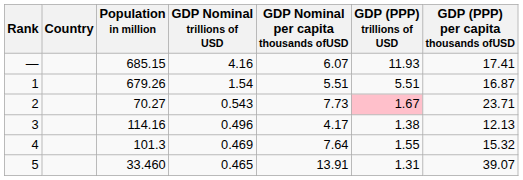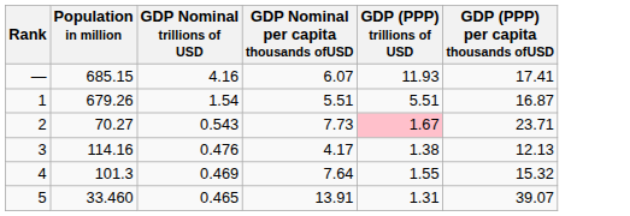 <table class="sortable wikitable" style="text-align:right;">
 <tr>
 <th scope="col" rowspan="1" data-sort-type="number">Rank</th>
-<th scope="col" rowspan="1">Country</th>
 <th scope="col" data-sort-type="number">Population<br><small>in million<br><br></small></th>
 <th scope="col" data-sort-type="number">GDP Nominal<br><small>trillions of<br>USD</small></th>
 <th scope="col" data-sort-type="number">GDP Nominal<br>per capita<br><small>thousands of</small><small>USD</small></th>
 <th scope="col" data-sort-type="number">GDP (PPP)<br><small>trillions of<br>USD</small></th>
 <th scope="col" data-sort-type="number">GDP (PPP)<br>per capita<br><small>thousands of</small><small>USD</small></th>
 </tr>
 <tr>
 <td>—</td>
-<td ! scope="row" style="text-align: left; font-weight: normal;"></td>
 <td>685.15</td>
 <td>4.16</td>
 <td>6.07</td>
 <td>11.93</td>
 <td>17.41</td>
 </tr>
 <tr>
 <td>1</td>
-<td ! scope="row" style="text-align: left; font-weight: normal;"></td>
 <td>679.26</td>
 <td>1.54</td>
 <td>5.51</td>
 <td>5.51</td>
 <td>16.87</td>
 </tr>
 <tr>
 <td>2</td>
-<td ! scope="row" style="text-align: left; font-weight: normal;"></td>
 <td>70.27</td>
 <td>0.543</td>
 <td>7.73</td>
 <td style="background: pink;">1.67</td>
 <td>23.71</td>
 </tr>
 <tr>
 <td>3</td>
-<td ! scope="row" style="text-align: left; font-weight: normal;"></td>
 <td>114.16</td>
-<td>0.496</td>
+<td>0.476</td>
 <td>4.17</td>
 <td>1.38</td>
 <td>12.13</td>
 </tr>
 <tr>
 <td>4</td>
-<td scope="row" style="text-align: left; font-weight: normal;" !></td>
 <td>101.3</td>
 <td>0.469</td>
 <td>7.64</td>
 <td>1.55</td>
 <td>15.32</td>
 </tr>
 <tr>
 <td>5</td>
-<td scope="row" style="text-align: left; font-weight: normal;" !></td>
 <td>33.460</td>
 <td>0.465</td>
 <td>13.91</td>
 <td>1.31</td>
 <td>39.07</td>
 </tr>
 </table>
